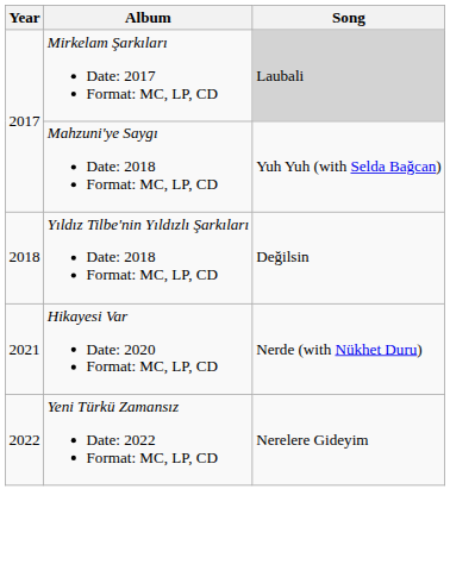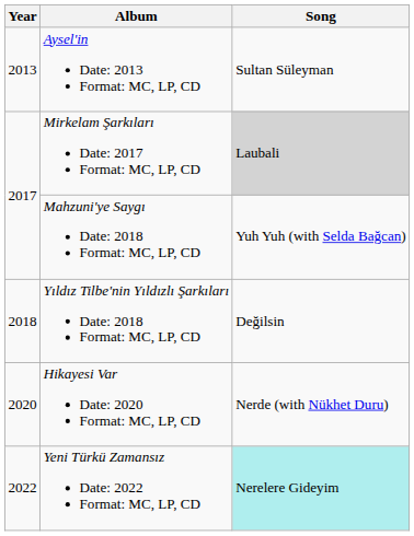 <table class="wikitable">
 <tr>
 <th>Year</th>
 <th>Album</th>
 <th>Song</th>
+</tr>
+<tr>
+<td>2013</td>
+<td><em><a href='#'>Aysel'in</a></em><br><ul><li>Date: 2013</li><li>Format: MC, LP, CD</li></ul></td>
+<td>Sultan Süleyman</td>
 </tr>
 <tr>
 <td rowspan="2">2017</td>
 <td><em>Mirkelam Şarkıları</em><br><ul><li>Date: 2017</li><li>Format: MC, LP, CD</li></ul></td>
 <td style="background: lightgrey;">Laubali</td>
 </tr>
 <tr>
 <td><em>Mahzuni'ye Saygı</em><br><ul><li>Date: 2018</li><li>Format: MC, LP, CD</li></ul></td>
 <td>Yuh Yuh (with <a href='#'>Selda Bağcan</a>)</td>
 </tr>
 <tr>
 <td>2018</td>
 <td><em>Yıldız Tilbe'nin Yıldızlı Şarkıları</em><br><ul><li>Date: 2018</li><li>Format: MC, LP, CD</li></ul></td>
 <td>Değilsin</td>
 </tr>
 <tr>
-<td>2021</td>
+<td>2020</td>
 <td><em>Hikayesi Var</em><br><ul><li>Date: 2020</li><li>Format: MC, LP, CD</li></ul></td>
 <td>Nerde (with <a href='#'>Nükhet Duru</a>)</td>
 </tr>
 <tr>
 <td>2022</td>
 <td><em>Yeni Türkü Zamansız</em><br><ul><li>Date: 2022</li><li>Format: MC, LP, CD</li></ul></td>
-<td>Nerelere Gideyim</td>
+<td style="background: paleturquoise;">Nerelere Gideyim</td>
 </tr>
 </table>
